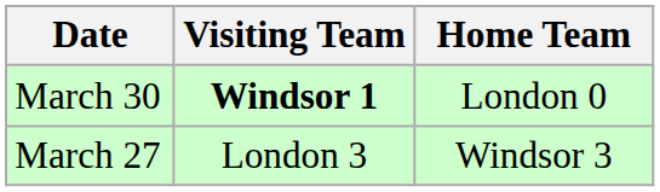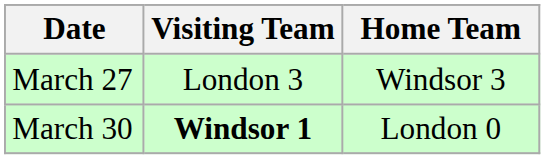 <table class="wikitable">
 <tr>
 <th width="26%">Date</th>
 <th width="37%">Visiting Team</th>
 <th width="37%">Home Team</th>
 </tr>
 <tr align="center" bgcolor="#CCFFCC">
+<td align="left">March 27</td>
+<td>London 3</td>
+<td>Windsor 3</td>
+</tr>
+<tr align="center" bgcolor="#CCFFCC">
 <td align="left">March 30</td>
 <td><strong>Windsor 1</strong></td>
 <td>London 0</td>
 </tr>
-<tr align="center" bgcolor="#CCFFCC">
-<td align="left">March 27</td>
-<td>London 3</td>
-<td>Windsor 3</td>
-</tr>
 </table>
